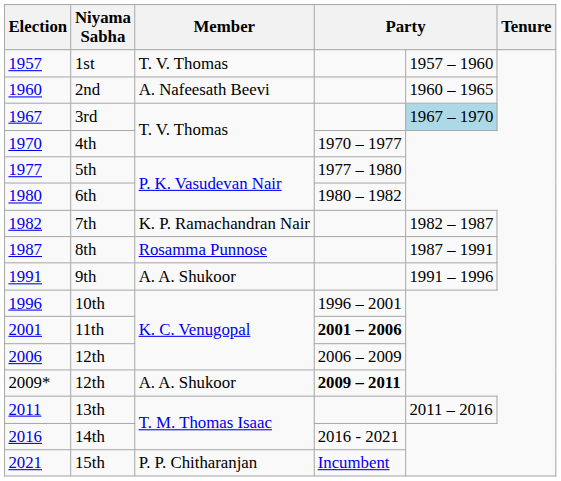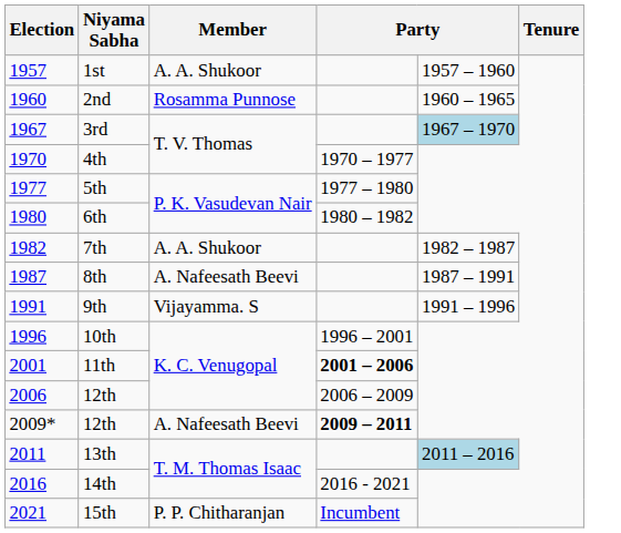 <table class="wikitable sortable">
 <tr>
 <th>Election</th>
 <th>Niyama<br>Sabha</th>
 <th>Member</th>
 <th colspan="2">Party</th>
 <th>Tenure</th>
 </tr>
 <tr>
 <td><a href='#'>1957</a></td>
 <td>1st</td>
-<td>T. V. Thomas</td>
+<td>A. A. Shukoor</td>
 <td></td>
 <td>1957 – 1960</td>
 </tr>
 <tr>
 <td><a href='#'>1960</a></td>
 <td>2nd</td>
-<td>A. Nafeesath Beevi</td>
+<td><a href='#'>Rosamma Punnose</a></td>
 <td></td>
 <td>1960 – 1965</td>
 </tr>
 <tr>
 <td><a href='#'>1967</a></td>
 <td>3rd</td>
 <td rowspan="2">T. V. Thomas</td>
 <td></td>
 <td style="background: lightblue;">1967 – 1970</td>
 </tr>
 <tr>
 <td><a href='#'>1970</a></td>
 <td>4th</td>
 <td>1970 – 1977</td>
 </tr>
 <tr>
 <td><a href='#'>1977</a></td>
 <td>5th</td>
 <td rowspan="2"><a href='#'>P. K. Vasudevan Nair</a></td>
 <td>1977 – 1980</td>
 </tr>
 <tr>
 <td><a href='#'>1980</a></td>
 <td>6th</td>
 <td>1980 – 1982</td>
 </tr>
 <tr>
 <td><a href='#'>1982</a></td>
 <td>7th</td>
-<td>K. P. Ramachandran Nair</td>
+<td>A. A. Shukoor</td>
 <td></td>
 <td>1982 – 1987</td>
 </tr>
 <tr>
 <td><a href='#'>1987</a></td>
 <td>8th</td>
-<td><a href='#'>Rosamma Punnose</a></td>
+<td>A. Nafeesath Beevi</td>
 <td></td>
 <td>1987 – 1991</td>
 </tr>
 <tr>
 <td><a href='#'>1991</a></td>
 <td>9th</td>
-<td>A. A. Shukoor</td>
+<td>Vijayamma. S</td>
 <td></td>
 <td>1991 – 1996</td>
 </tr>
 <tr>
 <td><a href='#'>1996</a></td>
 <td>10th</td>
 <td rowspan="3"><a href='#'>K. C. Venugopal</a></td>
 <td>1996 – 2001</td>
 </tr>
 <tr>
 <td><a href='#'>2001</a></td>
 <td>11th</td>
 <td><strong>2001 – 2006</strong></td>
 </tr>
 <tr>
 <td><a href='#'>2006</a></td>
 <td>12th</td>
 <td>2006 – 2009</td>
 </tr>
 <tr>
 <td>2009*</td>
 <td>12th</td>
-<td>A. A. Shukoor</td>
+<td>A. Nafeesath Beevi</td>
 <td><strong>2009 – 2011</strong></td>
 </tr>
 <tr>
 <td><a href='#'>2011</a></td>
 <td>13th</td>
 <td rowspan='2'><a href='#'>T. M. Thomas Isaac</a></td>
 <td></td>
-<td>2011 – 2016</td>
+<td style="background: lightblue;">2011 – 2016</td>
 </tr>
 <tr>
 <td><a href='#'>2016</a></td>
 <td>14th</td>
 <td>2016 - 2021</td>
 </tr>
 <tr>
 <td><a href='#'>2021</a></td>
 <td>15th</td>
 <td rowspan="2">P. P. Chitharanjan</td>
 <td><a href='#'>Incumbent</a></td>
 </tr>
 </table>
